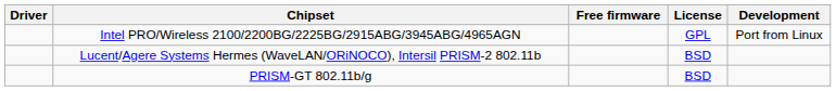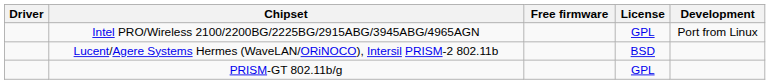 <table class="wikitable" style="font-size: 85%; text-align: center; width: 99%;">
 <tr>
 <th>Driver</th>
 <th>Chipset</th>
 <th>Free firmware</th>
 <th>License</th>
 <th>Development</th>
 </tr>
 <tr>
 <td></td>
 <td><a href='#'>Intel</a> PRO/Wireless 2100/2200BG/2225BG/2915ABG/3945ABG/4965AGN</td>
 <td></td>
 <td><a href='#'>GPL</a></td>
 <td>Port from Linux</td>
 </tr>
 <tr>
 <td></td>
 <td><a href='#'>Lucent</a>/<a href='#'>Agere Systems</a> Hermes (WaveLAN/<a href='#'>ORiNOCO</a>), <a href='#'>Intersil</a> <a href='#'>PRISM</a>-2 802.11b</td>
 <td></td>
 <td><a href='#'>BSD</a></td>
 <td></td>
 </tr>
 <tr>
 <td></td>
 <td><a href='#'>PRISM</a>-GT 802.11b/g</td>
 <td></td>
-<td><a href='#'>BSD</a></td>
+<td><a href='#'>GPL</a></td>
 <td></td>
 </tr>
 </table>
